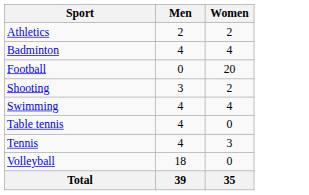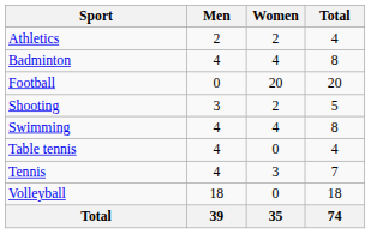 <table class="wikitable" style="text-align:center;">
 <tr>
 <th width=200>Sport</th>
 <th width=60>Men</th>
 <th width=60>Women</th>
+<th width=60>Total</th>
 </tr>
 <tr>
 <td align=left><a href='#'>Athletics</a></td>
 <td>2</td>
 <td>2</td>
+<td>4</td>
 </tr>
 <tr>
 <td align=left><a href='#'>Badminton</a></td>
 <td>4</td>
 <td>4</td>
+<td>8</td>
 </tr>
 <tr>
 <td align=left><a href='#'>Football</a></td>
 <td>0</td>
+<td>20</td>
 <td>20</td>
 </tr>
 <tr>
 <td align=left><a href='#'>Shooting</a></td>
 <td>3</td>
 <td>2</td>
+<td>5</td>
 </tr>
 <tr>
 <td align=left><a href='#'>Swimming</a></td>
 <td>4</td>
 <td>4</td>
+<td>8</td>
 </tr>
 <tr>
 <td align=left><a href='#'>Table tennis</a></td>
 <td>4</td>
 <td>0</td>
+<td>4</td>
 </tr>
 <tr>
 <td align=left><a href='#'>Tennis</a></td>
 <td>4</td>
 <td>3</td>
+<td>7</td>
 </tr>
 <tr>
 <td align=left><a href='#'>Volleyball</a></td>
 <td>18</td>
 <td>0</td>
+<td>18</td>
 </tr>
 <tr>
 <th>Total</th>
 <th>39</th>
 <th>35</th>
+<th>74</th>
 </tr>
 </table>
